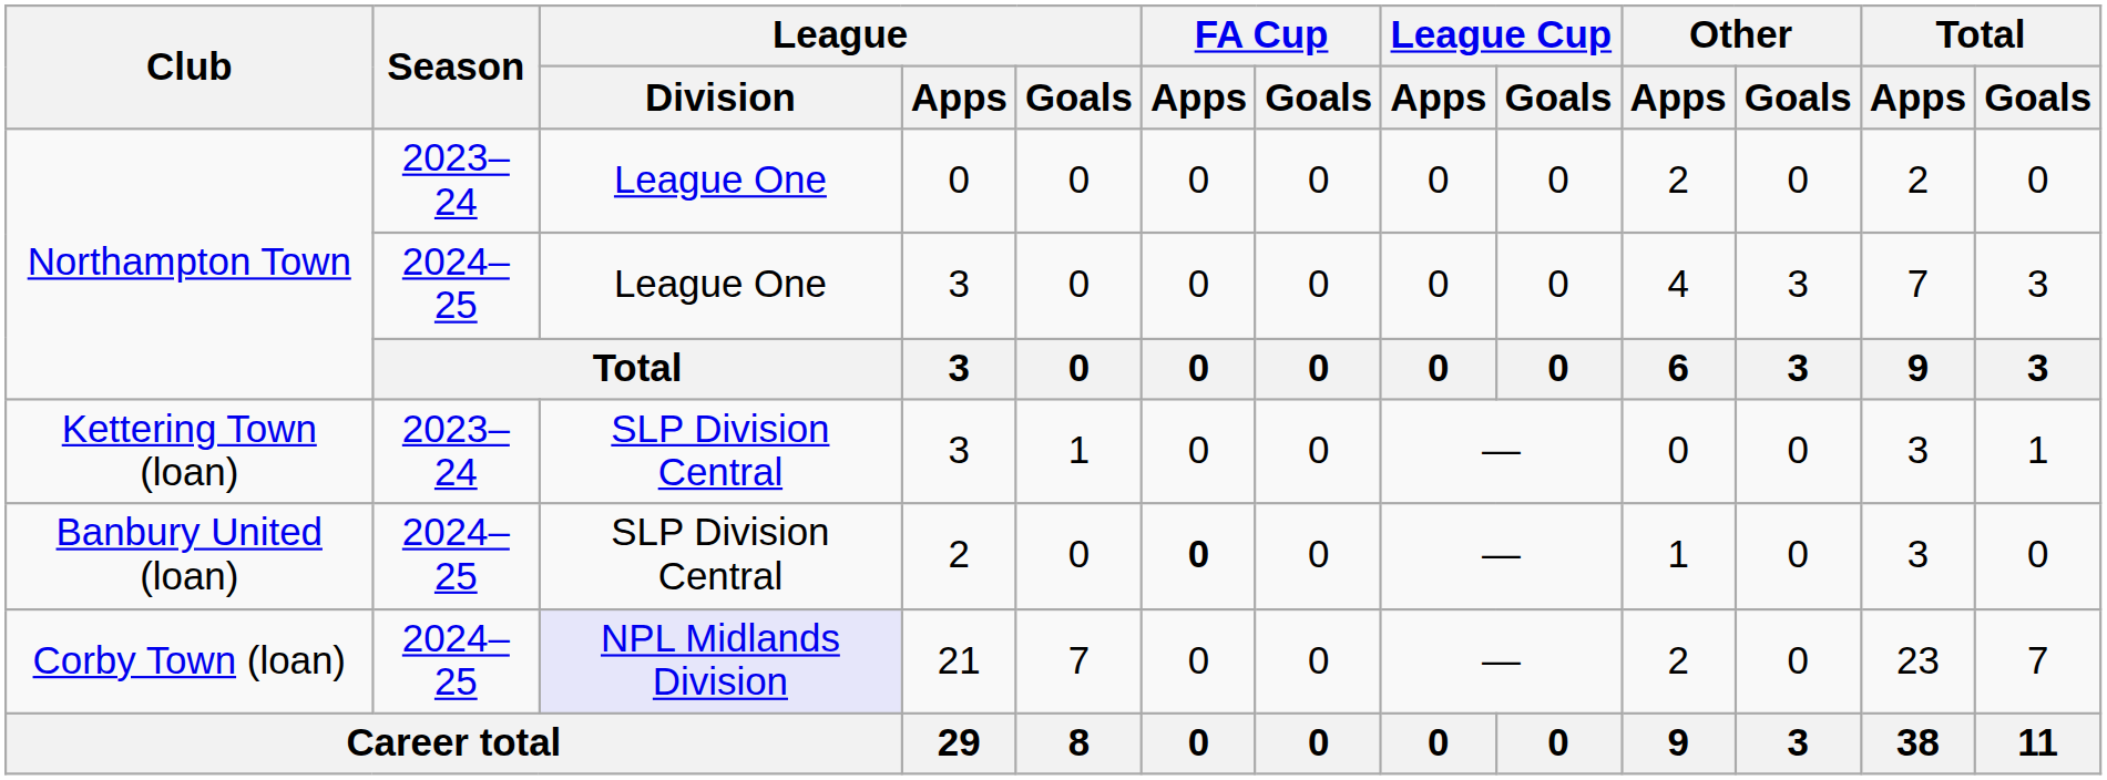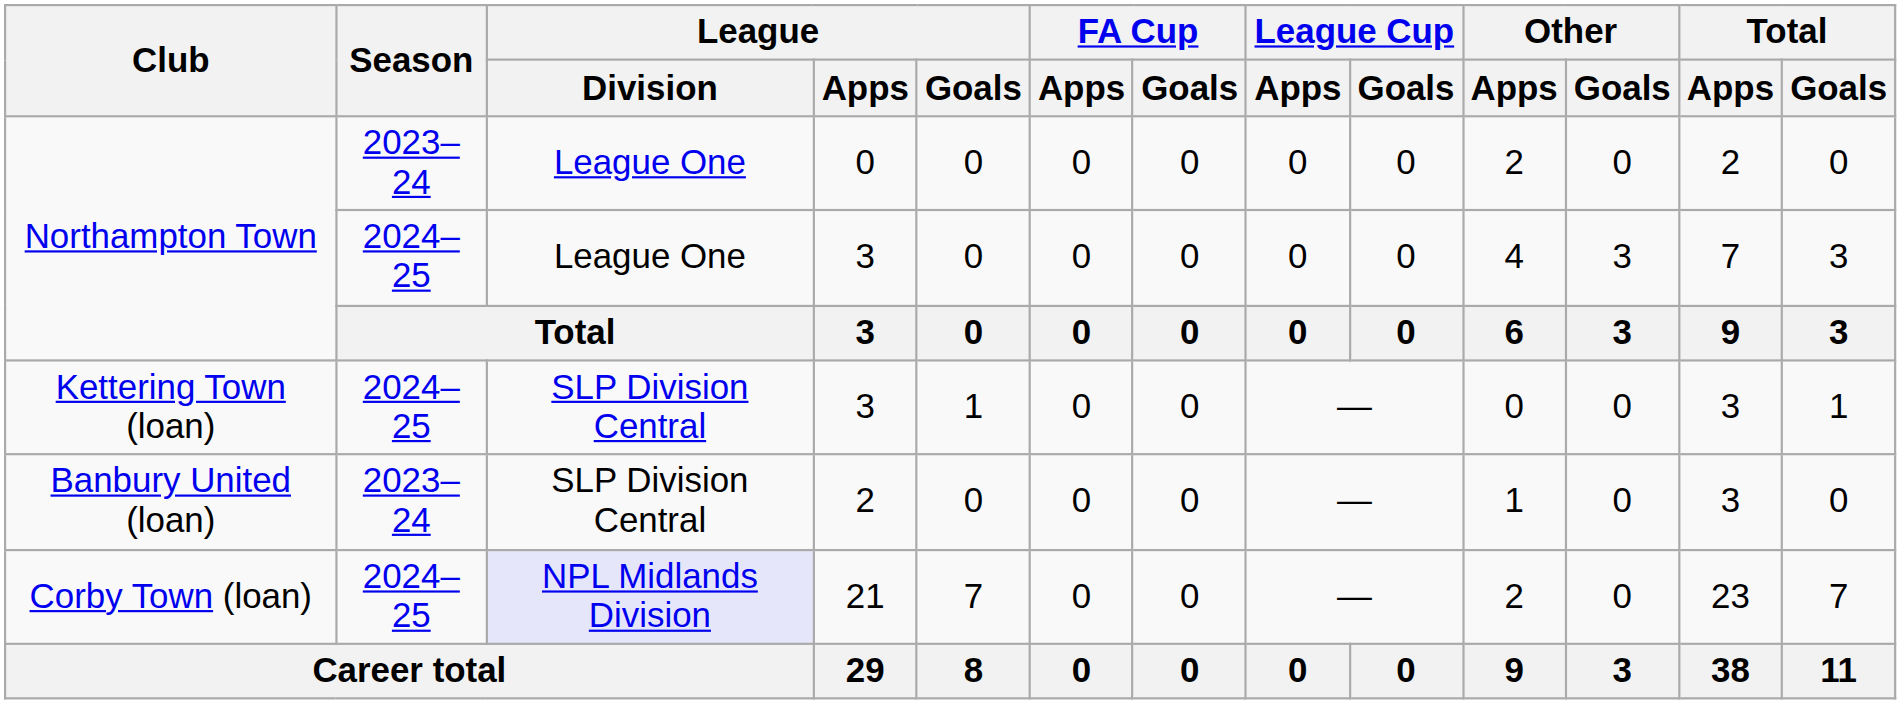 <table class="wikitable" style="text-align: center">
 <tr>
 <th rowspan="2">Club</th>
 <th rowspan="2">Season</th>
 <th colspan="3">League</th>
 <th colspan="2"><a href='#'>FA Cup</a></th>
 <th colspan="2"><a href='#'>League Cup</a></th>
 <th colspan="2">Other</th>
 <th colspan="2">Total</th>
 </tr>
 <tr>
 <th>Division</th>
 <th>Apps</th>
 <th>Goals</th>
 <th>Apps</th>
 <th>Goals</th>
 <th>Apps</th>
 <th>Goals</th>
 <th>Apps</th>
 <th>Goals</th>
 <th>Apps</th>
 <th>Goals</th>
 </tr>
 <tr>
 <td rowspan="3"><a href='#'>Northampton Town</a></td>
 <td><a href='#'>2023–24</a></td>
 <td><a href='#'>League One</a></td>
 <td>0</td>
 <td>0</td>
 <td>0</td>
 <td>0</td>
 <td>0</td>
 <td>0</td>
 <td>2</td>
 <td>0</td>
 <td>2</td>
 <td>0</td>
 </tr>
 <tr>
 <td><a href='#'>2024–25</a></td>
 <td>League One</td>
 <td>3</td>
 <td>0</td>
 <td>0</td>
 <td>0</td>
 <td>0</td>
 <td>0</td>
 <td>4</td>
 <td>3</td>
 <td>7</td>
 <td>3</td>
 </tr>
 <tr>
 <th colspan="2">Total</th>
 <th>3</th>
 <th>0</th>
 <th>0</th>
 <th>0</th>
 <th>0</th>
 <th>0</th>
 <th>6</th>
 <th>3</th>
 <th>9</th>
 <th>3</th>
 </tr>
 <tr>
 <td><a href='#'>Kettering Town</a> (loan)</td>
-<td><a href='#'>2023–24</a></td>
+<td><a href='#'>2024–25</a></td>
 <td><a href='#'>SLP Division Central</a></td>
 <td>3</td>
 <td>1</td>
 <td>0</td>
 <td>0</td>
 <td colspan="2">—</td>
 <td>0</td>
 <td>0</td>
 <td>3</td>
 <td>1</td>
 </tr>
 <tr>
 <td><a href='#'>Banbury United</a> (loan)</td>
-<td><a href='#'>2024–25</a></td>
+<td><a href='#'>2023–24</a></td>
 <td>SLP Division Central</td>
 <td>2</td>
 <td>0</td>
-<td><strong>0</strong></td>
+<td>0</td>
 <td>0</td>
 <td colspan="2">—</td>
 <td>1</td>
 <td>0</td>
 <td>3</td>
 <td>0</td>
 </tr>
 <tr>
 <td><a href='#'>Corby Town</a> (loan)</td>
 <td><a href='#'>2024–25</a></td>
 <td style="background: lavender;"><a href='#'>NPL Midlands Division</a></td>
 <td>21</td>
 <td>7</td>
 <td>0</td>
 <td>0</td>
 <td colspan="2">—</td>
 <td>2</td>
 <td>0</td>
 <td>23</td>
 <td>7</td>
 </tr>
 <tr>
 <th colspan="3">Career total</th>
 <th>29</th>
 <th>8</th>
 <th>0</th>
 <th>0</th>
 <th>0</th>
 <th>0</th>
 <th>9</th>
 <th>3</th>
 <th>38</th>
 <th>11</th>
 </tr>
 </table>
